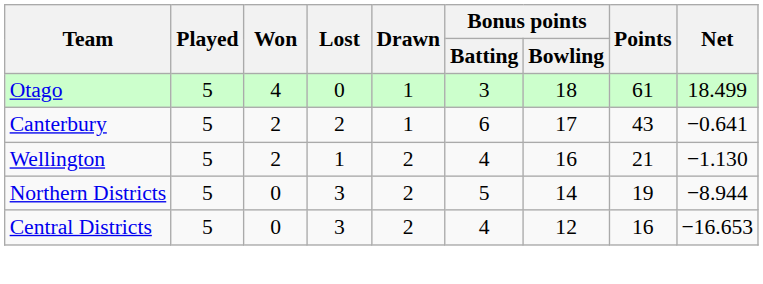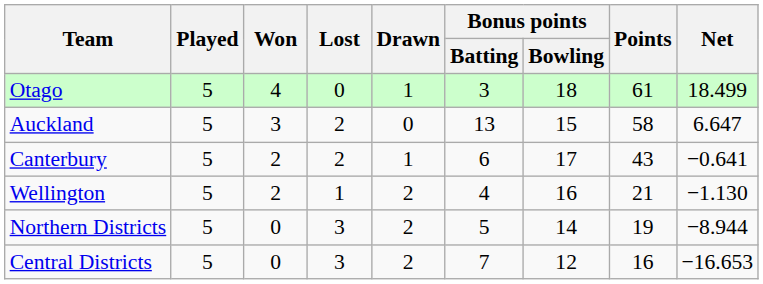 <table class="wikitable" style="text-align:center;">
 <tr>
 <th rowspan="2">Team</th>
 <th style="width:40px;" rowspan="2">Played</th>
 <th style="width:40px;" rowspan="2">Won</th>
 <th style="width:40px;" rowspan="2">Lost</th>
 <th style="width:40px;" rowspan="2">Drawn</th>
 <th style="width:40px;" colspan="2">Bonus points</th>
 <th style="width:40px;" rowspan="2">Points</th>
 <th style="width:40px;" rowspan="2">Net </th>
 </tr>
 <tr>
 <th style="width:40px;">Batting</th>
 <th style="width:40px;">Bowling</th>
 </tr>
 <tr style="background:#cfc">
 <td style="text-align:left;"><a href='#'>Otago</a></td>
 <td>5</td>
 <td>4</td>
 <td>0</td>
 <td>1</td>
 <td>3</td>
 <td>18</td>
 <td>61</td>
 <td>18.499</td>
+</tr>
+<tr>
+<td style="text-align:left;"><a href='#'>Auckland</a></td>
+<td>5</td>
+<td>3</td>
+<td>2</td>
+<td>0</td>
+<td>13</td>
+<td>15</td>
+<td>58</td>
+<td>6.647</td>
 </tr>
 <tr>
 <td style="text-align:left;"><a href='#'>Canterbury</a></td>
 <td>5</td>
 <td>2</td>
 <td>2</td>
 <td>1</td>
 <td>6</td>
 <td>17</td>
 <td>43</td>
 <td>−0.641</td>
 </tr>
 <tr>
 <td style="text-align:left;"><a href='#'>Wellington</a></td>
 <td>5</td>
 <td>2</td>
 <td>1</td>
 <td>2</td>
 <td>4</td>
 <td>16</td>
 <td>21</td>
 <td>−1.130</td>
 </tr>
 <tr>
 <td style="text-align:left;"><a href='#'>Northern Districts</a></td>
 <td>5</td>
 <td>0</td>
 <td>3</td>
 <td>2</td>
 <td>5</td>
 <td>14</td>
 <td>19</td>
 <td>−8.944</td>
 </tr>
 <tr>
 <td style="text-align:left;"><a href='#'>Central Districts</a></td>
 <td>5</td>
 <td>0</td>
 <td>3</td>
 <td>2</td>
-<td>4</td>
+<td>7</td>
 <td>12</td>
 <td>16</td>
 <td>−16.653</td>
 </tr>
 </table>
